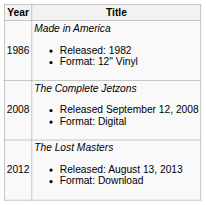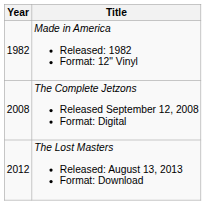 <table class="wikitable">
 <tr>
 <th align="left">Year</th>
 <th align="left">Title</th>
 </tr>
 <tr>
-<td align="left">1986</td>
+<td align="left">1982</td>
 <td align="left"><em>Made in America</em><br><ul><li>Released: 1982</li><li>Format: 12" Vinyl</li></ul></td>
 </tr>
 <tr>
 <td>2008</td>
 <td><em>The Complete Jetzons</em><br><ul><li>Released September 12, 2008</li><li>Format: Digital</li></ul></td>
 </tr>
 <tr>
 <td align-"left">2012</td>
 <td align-"left"><em>The Lost Masters</em><br><ul><li>Released: August 13, 2013</li><li>Format: Download</li></ul></td>
 </tr>
 </table>
